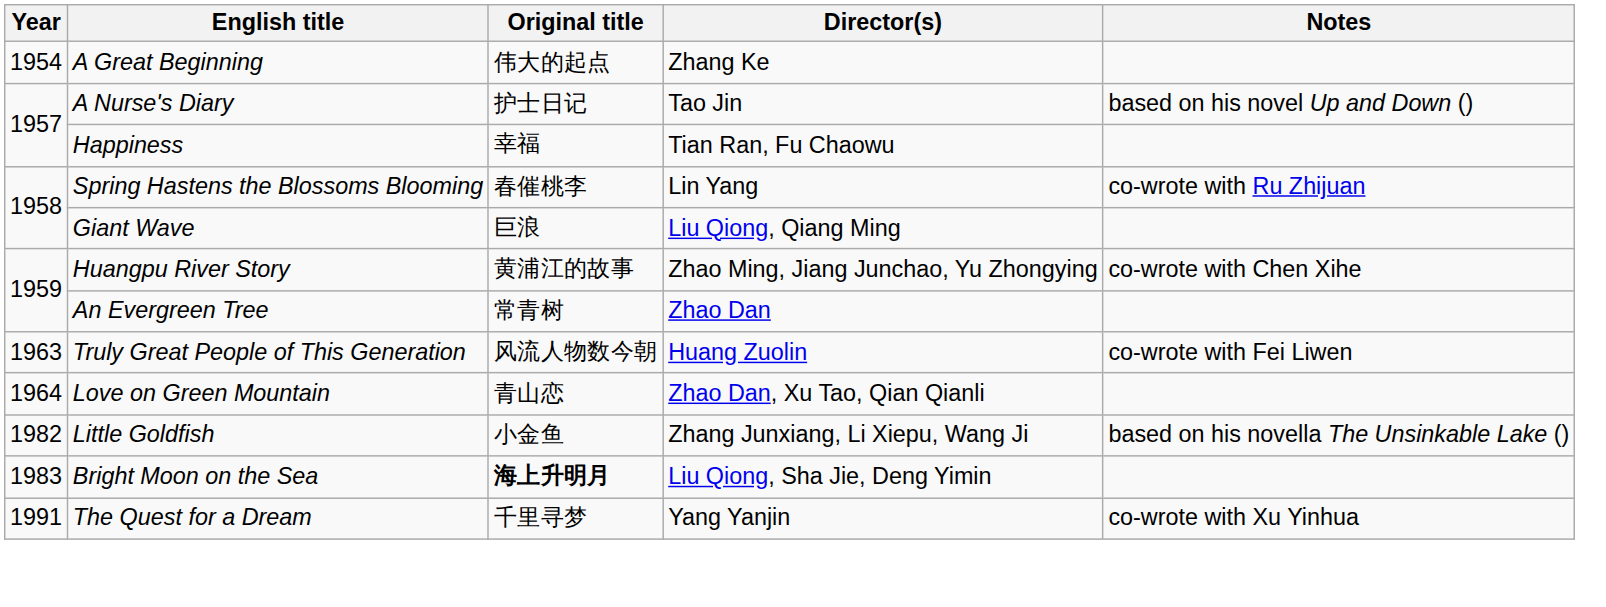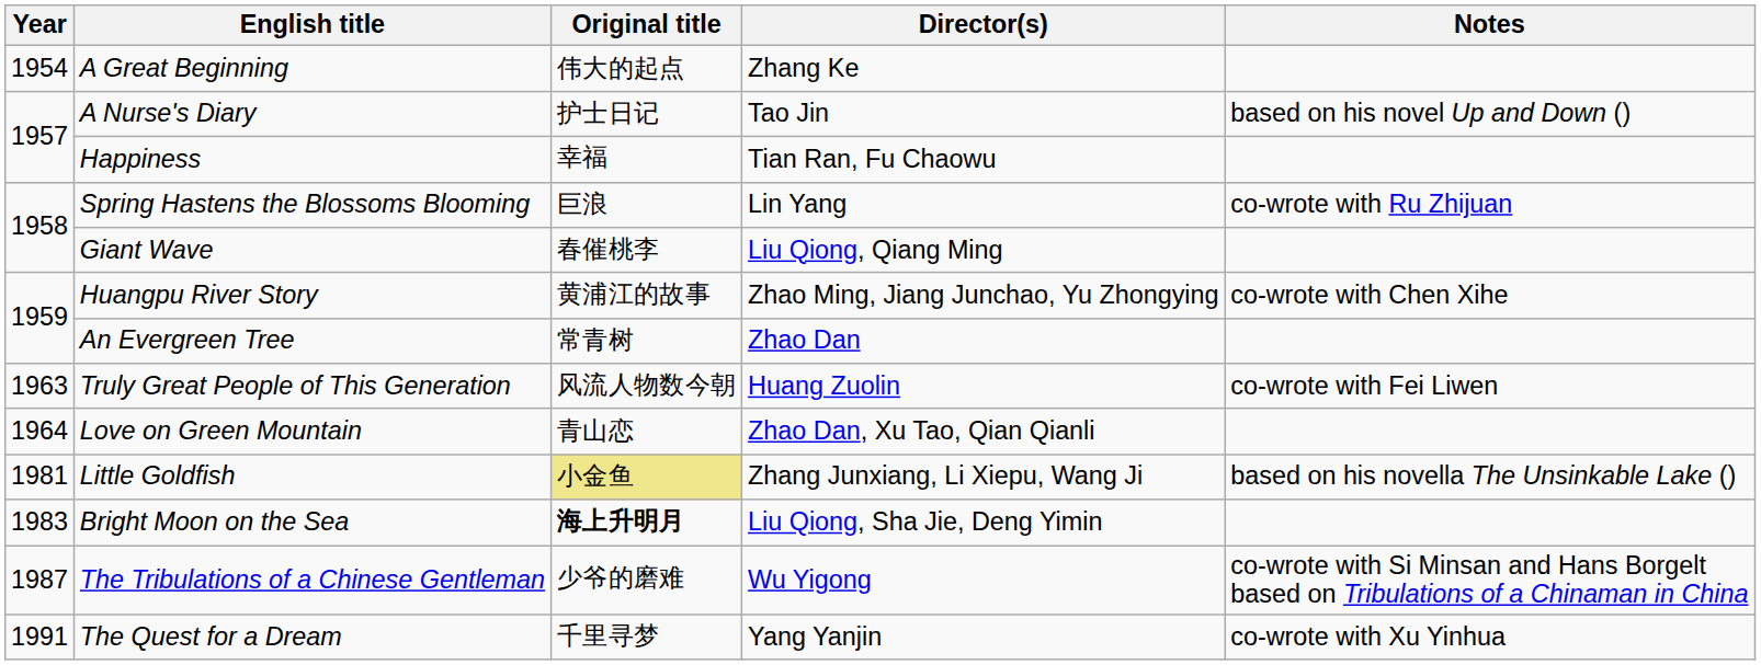 <table class="wikitable sortable">
 <tr>
 <th>Year</th>
 <th>English title</th>
 <th>Original title</th>
 <th>Director(s)</th>
 <th class="unsortable">Notes</th>
 </tr>
 <tr>
 <td>1954</td>
 <td><em>A Great Beginning</em></td>
 <td>伟大的起点</td>
 <td>Zhang Ke</td>
 <td></td>
 </tr>
 <tr>
 <td rowspan=2>1957</td>
 <td><em>A Nurse's Diary</em></td>
 <td>护士日记</td>
 <td>Tao Jin</td>
 <td>based on his novel <em>Up and Down</em> ()</td>
 </tr>
 <tr>
 <td><em>Happiness</em></td>
 <td>幸福</td>
 <td>Tian Ran, Fu Chaowu</td>
 <td></td>
 </tr>
 <tr>
 <td rowspan=2>1958</td>
 <td><em>Spring Hastens the Blossoms Blooming</em></td>
-<td>春催桃李</td>
+<td>巨浪</td>
 <td>Lin Yang</td>
 <td>co-wrote with <a href='#'>Ru Zhijuan</a></td>
 </tr>
 <tr>
 <td><em>Giant Wave</em></td>
-<td>巨浪</td>
+<td>春催桃李</td>
 <td><a href='#'>Liu Qiong</a>, Qiang Ming</td>
 </tr>
 <tr>
 <td rowspan=2>1959</td>
 <td><em>Huangpu River Story</em></td>
 <td>黄浦江的故事</td>
 <td>Zhao Ming, Jiang Junchao, Yu Zhongying</td>
 <td>co-wrote with Chen Xihe</td>
 </tr>
 <tr>
 <td><em>An Evergreen Tree</em></td>
 <td>常青树</td>
 <td><a href='#'>Zhao Dan</a></td>
 <td></td>
 </tr>
 <tr>
 <td>1963</td>
 <td><em>Truly Great People of This Generation</em></td>
 <td>风流人物数今朝</td>
 <td><a href='#'>Huang Zuolin</a></td>
 <td>co-wrote with Fei Liwen</td>
 </tr>
 <tr>
 <td>1964</td>
 <td><em>Love on Green Mountain</em></td>
 <td>青山恋</td>
 <td><a href='#'>Zhao Dan</a>, Xu Tao, Qian Qianli</td>
 <td></td>
 </tr>
 <tr>
-<td>1982</td>
+<td>1981</td>
 <td><em>Little Goldfish</em></td>
-<td>小金鱼</td>
+<td style="background: khaki;">小金鱼</td>
 <td>Zhang Junxiang, Li Xiepu, Wang Ji</td>
 <td>based on his novella <em>The Unsinkable Lake</em> ()</td>
 </tr>
 <tr>
 <td>1983</td>
 <td><em>Bright Moon on the Sea</em></td>
 <td><strong>海上升明月</strong></td>
 <td><a href='#'>Liu Qiong</a>, Sha Jie, Deng Yimin</td>
 <td></td>
 </tr>
 <tr>
+<td>1987</td>
+<td><em><a href='#'>The Tribulations of a Chinese Gentleman</a></em></td>
+<td>少爷的磨难</td>
+<td><a href='#'>Wu Yigong</a></td>
+<td>co-wrote with Si Minsan and Hans Borgelt<br>based on <em><a href='#'>Tribulations of a Chinaman in China</a></em></td>
+</tr>
+<tr>
 <td>1991</td>
 <td><em>The Quest for a Dream</em></td>
 <td>千里寻梦</td>
 <td>Yang Yanjin</td>
 <td>co-wrote with Xu Yinhua</td>
 </tr>
 </table>
